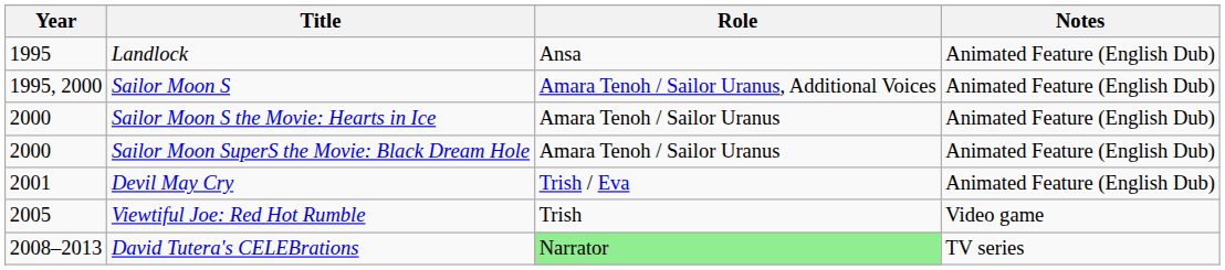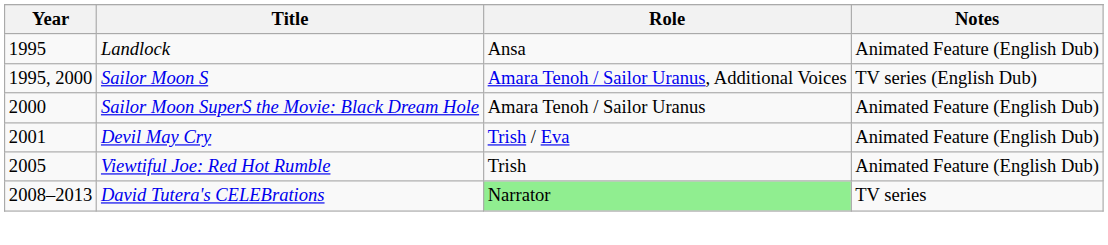 <table class="wikitable sortable">
 <tr>
 </tr>
 <tr>
 <th>Year</th>
 <th>Title</th>
 <th>Role</th>
 <th class="unsortable">Notes</th>
 </tr>
 <tr>
 <td>1995</td>
 <td><em>Landlock</em></td>
 <td>Ansa</td>
 <td>Animated Feature (English Dub)</td>
 </tr>
 <tr>
 <td>1995, 2000</td>
 <td><em><a href='#'>Sailor Moon S</a></em></td>
 <td><a href='#'>Amara Tenoh / Sailor Uranus</a>, Additional Voices</td>
-<td>Animated Feature (English Dub)</td>
-</tr>
-<tr>
-<td>2000</td>
-<td><em><a href='#'>Sailor Moon S the Movie: Hearts in Ice</a></em></td>
-<td>Amara Tenoh / Sailor Uranus</td>
-<td>Animated Feature (English Dub)</td>
+<td>TV series (English Dub)</td>
 </tr>
 <tr>
 <td>2000</td>
 <td><em><a href='#'>Sailor Moon SuperS the Movie: Black Dream Hole</a></em></td>
 <td>Amara Tenoh / Sailor Uranus</td>
 <td>Animated Feature (English Dub)</td>
 </tr>
 <tr>
 <td>2001</td>
 <td><em><a href='#'>Devil May Cry</a></em></td>
 <td><a href='#'>Trish</a> / <a href='#'>Eva</a></td>
 <td>Animated Feature (English Dub)</td>
 </tr>
 <tr>
 <td>2005</td>
 <td><em><a href='#'>Viewtiful Joe: Red Hot Rumble</a></em></td>
 <td>Trish</td>
-<td>Video game</td>
+<td>Animated Feature (English Dub)</td>
 </tr>
 <tr>
 <td>2008–2013</td>
 <td><em><a href='#'>David Tutera's CELEBrations</a></em></td>
 <td style="background: lightgreen;">Narrator</td>
 <td>TV series</td>
 </tr>
 </table>
